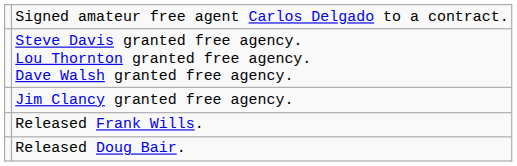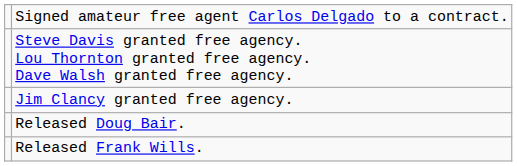 <table class="wikitable">
 <tr>
 <td></td>
 <td>Signed amateur free agent <a href='#'>Carlos Delgado</a> to a contract.</td>
 </tr>
 <tr>
 <td></td>
 <td><a href='#'>Steve Davis</a> granted free agency. <br><a href='#'>Lou Thornton</a> granted free agency. <br><a href='#'>Dave Walsh</a> granted free agency.</td>
 </tr>
 <tr>
 <td></td>
 <td><a href='#'>Jim Clancy</a> granted free agency.</td>
 </tr>
 <tr>
 <td></td>
-<td>Released <a href='#'>Frank Wills</a>.</td>
+<td>Released <a href='#'>Doug Bair</a>.</td>
 </tr>
 <tr>
 <td></td>
-<td>Released <a href='#'>Doug Bair</a>.</td>
+<td>Released <a href='#'>Frank Wills</a>.</td>
 </tr>
 </table>
